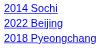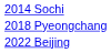 <table>
 <tr valign="top">
 <td><a href='#'>2014 Sochi</a><br></td>
+<td></td>
+<td></td>
+<td></td>
+</tr>
+<tr valign="top">
+<td><a href='#'>2018 Pyeongchang</a><br></td>
 <td></td>
 <td></td>
 <td></td>
 </tr>
 <tr valign="top">
 <td><a href='#'>2022 Beijing</a> <br></td>
 <td></td>
 <td></td>
 <td></td>
 </tr>
-<tr valign="top">
-<td><a href='#'>2018 Pyeongchang</a><br></td>
-<td></td>
-<td></td>
-<td></td>
-</tr>
 <tr>
 </tr>
 </table>
